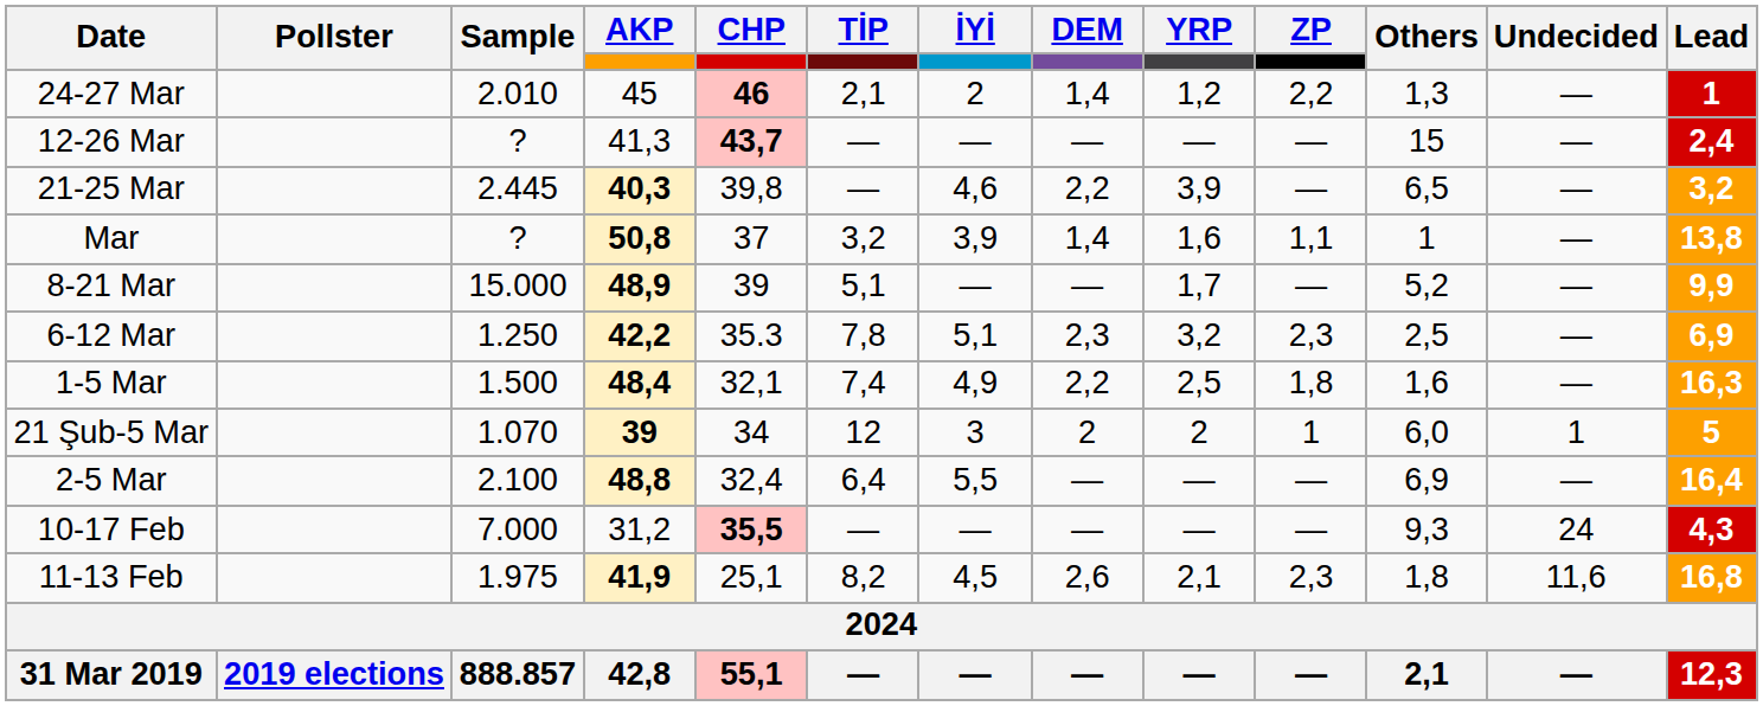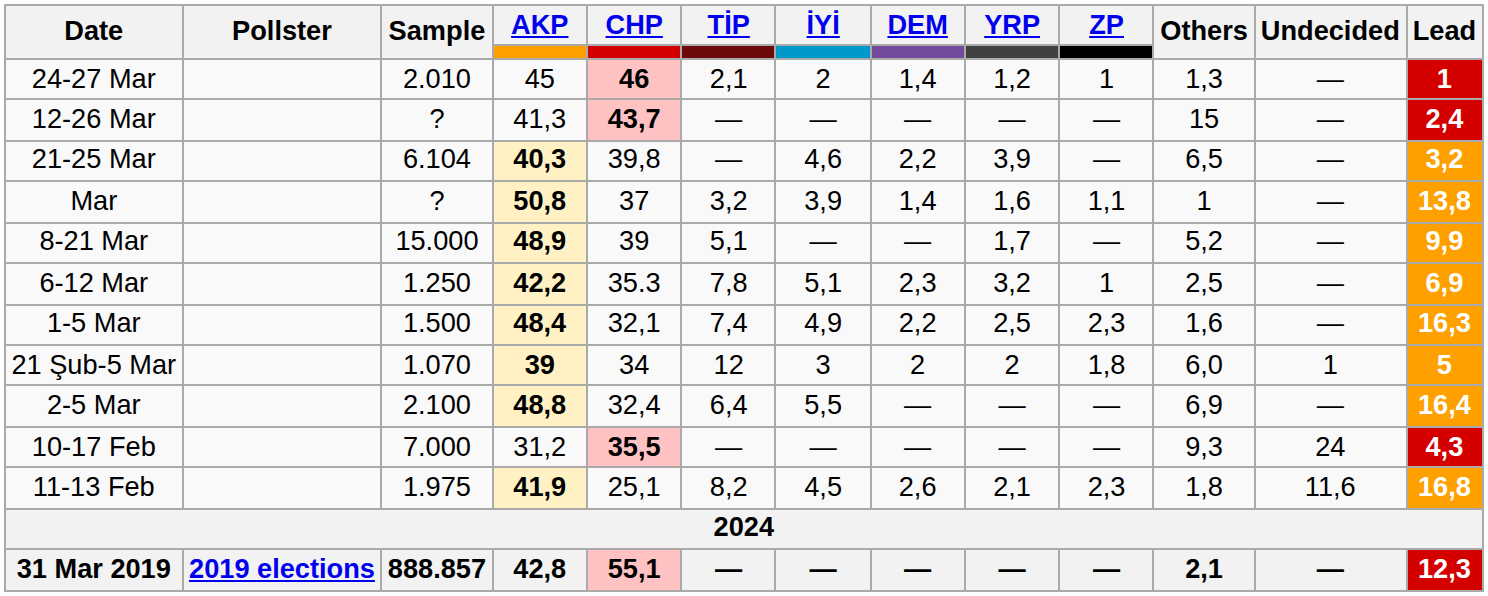 <table class="wikitable mw-collapsible" style="text-align:center; font-size:85%; line-height:14px;">
 <tr>
 <th rowspan="2">Date</th>
 <th rowspan="2">Pollster</th>
 <th rowspan="2">Sample</th>
 <th style="width:3em;"><a href='#'>AKP</a></th>
 <th style="width:3em;"><a href='#'>CHP</a></th>
 <th style="width:3em;"><a href='#'>TİP</a></th>
 <th style="width:3em;"><a href='#'>İYİ</a></th>
 <th style="width:3em;"><a href='#'>DEM</a></th>
 <th style="width:3em;"><a href='#'>YRP</a></th>
 <th style="width:3em;"><a href='#'>ZP</a></th>
 <th rowspan="2">Others</th>
 <th rowspan="2">Undecided</th>
 <th rowspan="2">Lead</th>
 </tr>
 <tr>
 <th style="background:#fda000;"></th>
 <th style="background:#d40000;"></th>
 <th style="background:#6C0909;"></th>
 <th style="background:#0099cc;"></th>
 <th style="background:#734B9C;"></th>
 <th style="background:#414042;"></th>
 <th style="background:#000000;"></th>
 </tr>
 <tr>
 <td>24-27 Mar</td>
 <td></td>
 <td>2.010</td>
 <td>45</td>
 <th style="background:#FFC2C2"><strong>46</strong></th>
 <td>2,1</td>
 <td>2</td>
 <td>1,4</td>
 <td>1,2</td>
-<td>2,2</td>
+<td>1</td>
 <td>1,3</td>
 <td>—</td>
 <th style="background:#d40000; color:white;">1</th>
 </tr>
 <tr>
 <td>12-26 Mar</td>
 <td></td>
 <td>?</td>
 <td>41,3</td>
 <td style="background:#FFC2C2"><strong>43,7</strong></td>
 <td>—</td>
 <td>—</td>
 <td>—</td>
 <td>—</td>
 <td>—</td>
 <td>15</td>
 <td>—</td>
 <th style="background:#d40000; color:white;">2,4</th>
 </tr>
 <tr>
 <td>21-25 Mar</td>
 <td></td>
-<td>2.445</td>
+<td>6.104</td>
 <td style="background:#FFF1C4"><strong>40,3</strong></td>
 <td>39,8</td>
 <td>—</td>
 <td>4,6</td>
 <td>2,2</td>
 <td>3,9</td>
 <td>—</td>
 <td>6,5</td>
 <td>—</td>
 <th style="background:#fda000; color:white;">3,2</th>
 </tr>
 <tr>
 <td>Mar</td>
 <td></td>
 <td>?</td>
 <td style="background:#FFF1C4"><strong>50,8</strong></td>
 <td>37</td>
 <td>3,2</td>
 <td>3,9</td>
 <td>1,4</td>
 <td>1,6</td>
 <td>1,1</td>
 <td>1</td>
 <td>—</td>
 <th style="background:#fda000; color:white;">13,8</th>
 </tr>
 <tr>
 <td>8-21 Mar</td>
 <td></td>
 <td>15.000</td>
 <td style="background:#FFF1C4"><strong>48,9</strong></td>
 <td>39</td>
 <td>5,1</td>
 <td>—</td>
 <td>—</td>
 <td>1,7</td>
 <td>—</td>
 <td>5,2</td>
 <td>—</td>
 <th style="background:#fda000; color:white;">9,9</th>
 </tr>
 <tr>
 <td>6-12 Mar</td>
 <td></td>
 <td>1.250</td>
 <td style="background:#FFF1C4"><strong>42,2</strong></td>
 <td>35.3</td>
 <td>7,8</td>
 <td>5,1</td>
 <td>2,3</td>
 <td>3,2</td>
-<td>2,3</td>
+<td>1</td>
 <td>2,5</td>
 <td>—</td>
 <th style="background:#fda000; color:white;">6,9</th>
 </tr>
 <tr>
 <td>1-5 Mar</td>
 <td></td>
 <td>1.500</td>
 <td style="background:#FFF1C4"><strong>48,4</strong></td>
 <td>32,1</td>
 <td>7,4</td>
 <td>4,9</td>
 <td>2,2</td>
 <td>2,5</td>
-<td>1,8</td>
+<td>2,3</td>
 <td>1,6</td>
 <td>—</td>
 <th style="background:#fda000; color:white;">16,3</th>
 </tr>
 <tr>
 <td>21 Şub-5 Mar</td>
 <td></td>
 <td>1.070</td>
 <td style="background:#FFF1C4"><strong>39</strong></td>
 <td>34</td>
 <td>12</td>
 <td>3</td>
 <td>2</td>
 <td>2</td>
-<td>1</td>
+<td>1,8</td>
 <td>6,0</td>
 <td>1</td>
 <th style="background:#fda000; color:white;">5</th>
 </tr>
 <tr>
 <td>2-5 Mar</td>
 <td></td>
 <td>2.100</td>
 <td style="background:#FFF1C4"><strong>48,8</strong></td>
 <td>32,4</td>
 <td>6,4</td>
 <td>5,5</td>
 <td>—</td>
 <td>—</td>
 <td>—</td>
 <td>6,9</td>
 <td>—</td>
 <th style="background:#fda000; color:white;">16,4</th>
 </tr>
 <tr>
 <td>10-17 Feb</td>
 <td></td>
 <td>7.000</td>
 <td>31,2</td>
 <th style="background:#FFC2C2"><strong>35,5</strong></th>
 <td>—</td>
 <td>—</td>
 <td>—</td>
 <td>—</td>
 <td>—</td>
 <td>9,3</td>
 <td>24</td>
 <th style="background:#d40000; color:white;">4,3</th>
 </tr>
 <tr>
 <td>11-13 Feb</td>
 <td></td>
 <td>1.975</td>
 <td style="background:#FFF1C4"><strong>41,9</strong></td>
 <td>25,1</td>
 <td>8,2</td>
 <td>4,5</td>
 <td>2,6</td>
 <td>2,1</td>
 <td>2,3</td>
 <td>1,8</td>
 <td>11,6</td>
 <th style="background:#fda000; color:white;">16,8</th>
 </tr>
 <tr>
 <th colspan="13">2024</th>
 </tr>
 <tr>
 <th>31 Mar 2019</th>
 <th><a href='#'>2019 elections</a></th>
 <th>888.857</th>
 <th>42,8</th>
 <th style="background:#FFC2C2"><strong>55,1</strong></th>
 <th>—</th>
 <th>—</th>
 <th>—</th>
 <th>—</th>
 <th>—</th>
 <th>2,1</th>
 <th>—</th>
 <th style="background:#d40000; color:white;">12,3</th>
 </tr>
 </table>
